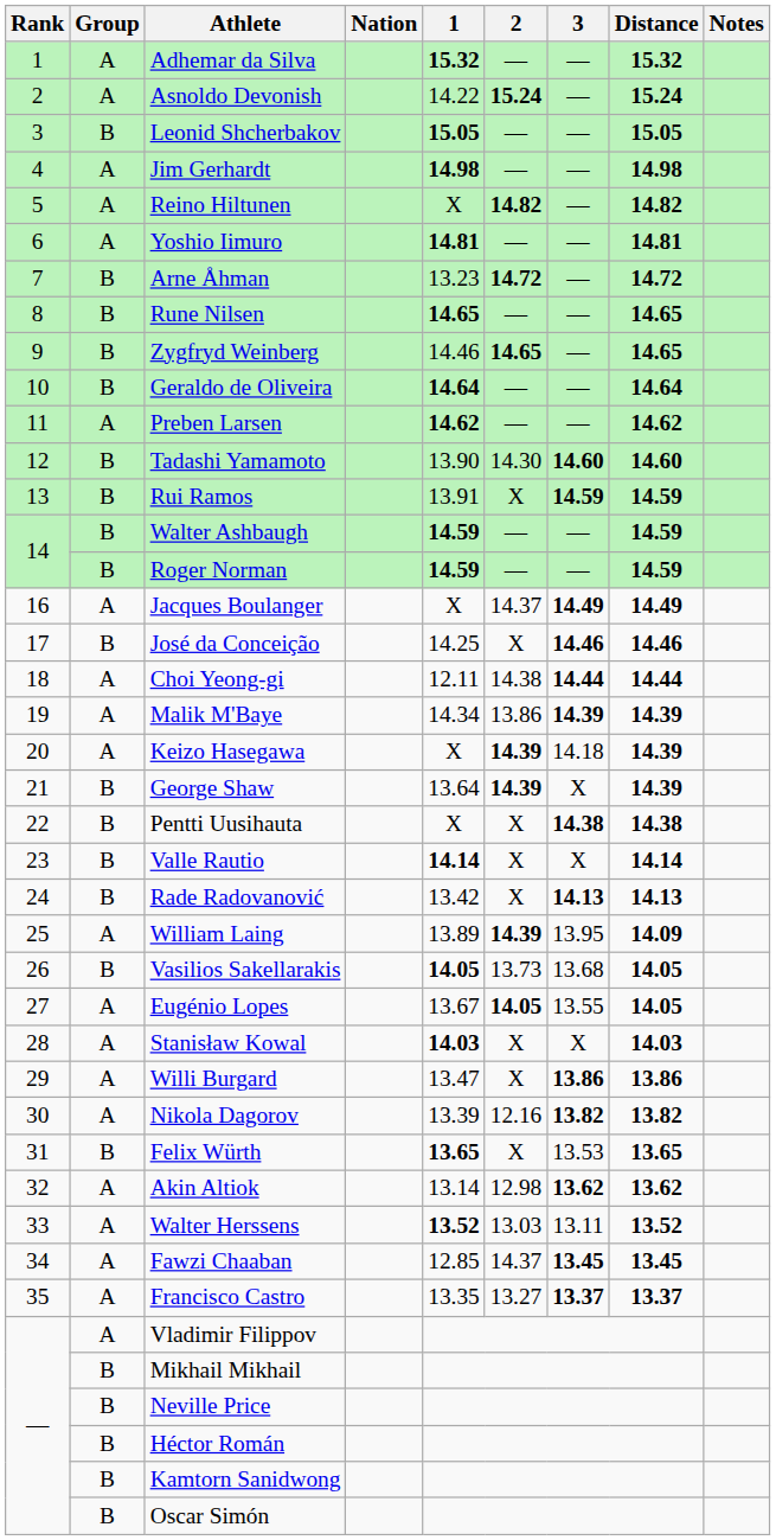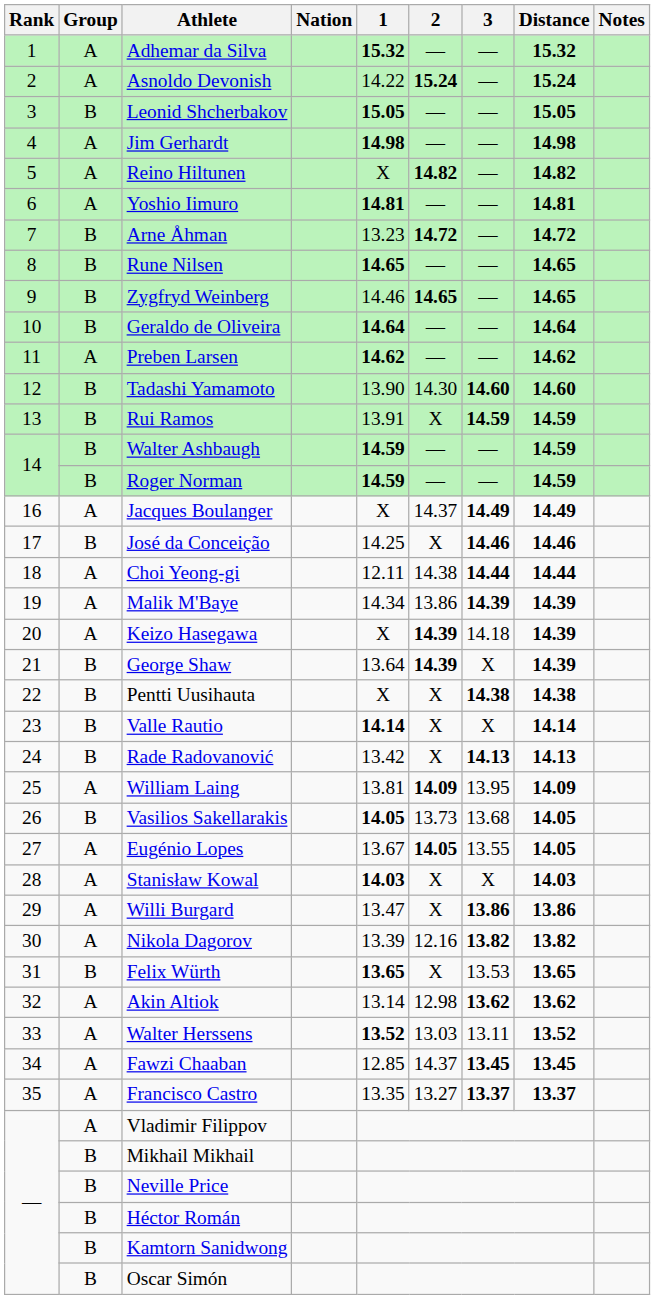 <table class="wikitable sortable" style="text-align:center">
 <tr>
 <th>Rank</th>
 <th>Group</th>
 <th>Athlete</th>
 <th>Nation</th>
 <th>1</th>
 <th>2</th>
 <th>3</th>
 <th>Distance</th>
 <th>Notes</th>
 </tr>
 <tr bgcolor=bbf3bb>
 <td>1</td>
 <td>A</td>
 <td align="left"><a href='#'>Adhemar da Silva</a></td>
 <td align="left"></td>
 <td><strong>15.32</strong></td>
 <td data-sort-value=1.00>—</td>
 <td data-sort-value=1.00>—</td>
 <td><strong>15.32</strong></td>
 <td></td>
 </tr>
 <tr bgcolor=bbf3bb>
 <td>2</td>
 <td>A</td>
 <td align="left"><a href='#'>Asnoldo Devonish</a></td>
 <td align="left"></td>
 <td>14.22</td>
 <td><strong>15.24</strong></td>
 <td data-sort-value=1.00>—</td>
 <td><strong>15.24</strong></td>
 <td></td>
 </tr>
 <tr bgcolor=bbf3bb>
 <td>3</td>
 <td>B</td>
 <td align="left"><a href='#'>Leonid Shcherbakov</a></td>
 <td align="left"></td>
 <td><strong>15.05</strong></td>
 <td data-sort-value=1.00>—</td>
 <td data-sort-value=1.00>—</td>
 <td><strong>15.05</strong></td>
 <td></td>
 </tr>
 <tr bgcolor=bbf3bb>
 <td>4</td>
 <td>A</td>
 <td align="left"><a href='#'>Jim Gerhardt</a></td>
 <td align="left"></td>
 <td><strong>14.98</strong></td>
 <td data-sort-value=1.00>—</td>
 <td data-sort-value=1.00>—</td>
 <td><strong>14.98</strong></td>
 <td></td>
 </tr>
 <tr bgcolor=bbf3bb>
 <td>5</td>
 <td>A</td>
 <td align="left"><a href='#'>Reino Hiltunen</a></td>
 <td align="left"></td>
 <td data-sort-value=1.00>X</td>
 <td><strong>14.82</strong></td>
 <td data-sort-value=1.00>—</td>
 <td><strong>14.82</strong></td>
 <td></td>
 </tr>
 <tr bgcolor=bbf3bb>
 <td>6</td>
 <td>A</td>
 <td align="left"><a href='#'>Yoshio Iimuro</a></td>
 <td align="left"></td>
 <td><strong>14.81</strong></td>
 <td data-sort-value=1.00>—</td>
 <td data-sort-value=1.00>—</td>
 <td><strong>14.81</strong></td>
 <td></td>
 </tr>
 <tr bgcolor=bbf3bb>
 <td>7</td>
 <td>B</td>
 <td align="left"><a href='#'>Arne Åhman</a></td>
 <td align="left"></td>
 <td>13.23</td>
 <td><strong>14.72</strong></td>
 <td data-sort-value=1.00>—</td>
 <td><strong>14.72</strong></td>
 <td></td>
 </tr>
 <tr bgcolor=bbf3bb>
 <td>8</td>
 <td>B</td>
 <td align="left"><a href='#'>Rune Nilsen</a></td>
 <td align="left"></td>
 <td><strong>14.65</strong></td>
 <td data-sort-value=1.00>—</td>
 <td data-sort-value=1.00>—</td>
 <td><strong>14.65</strong></td>
 <td></td>
 </tr>
 <tr bgcolor=bbf3bb>
 <td>9</td>
 <td>B</td>
 <td align="left"><a href='#'>Zygfryd Weinberg</a></td>
 <td align="left"></td>
 <td>14.46</td>
 <td><strong>14.65</strong></td>
 <td data-sort-value=1.00>—</td>
 <td><strong>14.65</strong></td>
 <td></td>
 </tr>
 <tr bgcolor=bbf3bb>
 <td>10</td>
 <td>B</td>
 <td align="left"><a href='#'>Geraldo de Oliveira</a></td>
 <td align="left"></td>
 <td><strong>14.64</strong></td>
 <td data-sort-value=1.00>—</td>
 <td data-sort-value=1.00>—</td>
 <td><strong>14.64</strong></td>
 <td></td>
 </tr>
 <tr bgcolor=bbf3bb>
 <td>11</td>
 <td>A</td>
 <td align="left"><a href='#'>Preben Larsen</a></td>
 <td align="left"></td>
 <td><strong>14.62</strong></td>
 <td data-sort-value=1.00>—</td>
 <td data-sort-value=1.00>—</td>
 <td><strong>14.62</strong></td>
 <td></td>
 </tr>
 <tr bgcolor=bbf3bb>
 <td>12</td>
 <td>B</td>
 <td align="left"><a href='#'>Tadashi Yamamoto</a></td>
 <td align="left"></td>
 <td>13.90</td>
 <td>14.30</td>
 <td><strong>14.60</strong></td>
 <td><strong>14.60</strong></td>
 <td></td>
 </tr>
 <tr bgcolor=bbf3bb>
 <td>13</td>
 <td>B</td>
 <td align="left"><a href='#'>Rui Ramos</a></td>
 <td align="left"></td>
 <td>13.91</td>
 <td data-sort-value=1.00>X</td>
 <td><strong>14.59</strong></td>
 <td><strong>14.59</strong></td>
 <td></td>
 </tr>
 <tr bgcolor=bbf3bb>
 <td rowspan=2>14</td>
 <td>B</td>
 <td align="left"><a href='#'>Walter Ashbaugh</a></td>
 <td align="left"></td>
 <td><strong>14.59</strong></td>
 <td data-sort-value=1.00>—</td>
 <td data-sort-value=1.00>—</td>
 <td><strong>14.59</strong></td>
 <td></td>
 </tr>
 <tr bgcolor=bbf3bb>
 <td>B</td>
 <td align="left"><a href='#'>Roger Norman</a></td>
 <td align="left"></td>
 <td><strong>14.59</strong></td>
 <td data-sort-value=1.00>—</td>
 <td data-sort-value=1.00>—</td>
 <td><strong>14.59</strong></td>
 <td></td>
 </tr>
 <tr>
 <td>16</td>
 <td>A</td>
 <td align="left"><a href='#'>Jacques Boulanger</a></td>
 <td align="left"></td>
 <td data-sort-value=1.00>X</td>
 <td>14.37</td>
 <td><strong>14.49</strong></td>
 <td><strong>14.49</strong></td>
 <td></td>
 </tr>
 <tr>
 <td>17</td>
 <td>B</td>
 <td align="left"><a href='#'>José da Conceição</a></td>
 <td align="left"></td>
 <td>14.25</td>
 <td data-sort-value=1.00>X</td>
 <td><strong>14.46</strong></td>
 <td><strong>14.46</strong></td>
 <td></td>
 </tr>
 <tr>
 <td>18</td>
 <td>A</td>
 <td align="left"><a href='#'>Choi Yeong-gi</a></td>
 <td align="left"></td>
 <td>12.11</td>
 <td>14.38</td>
 <td><strong>14.44</strong></td>
 <td><strong>14.44</strong></td>
 <td></td>
 </tr>
 <tr>
 <td>19</td>
 <td>A</td>
 <td align="left"><a href='#'>Malik M'Baye</a></td>
 <td align="left"></td>
 <td>14.34</td>
 <td>13.86</td>
 <td><strong>14.39</strong></td>
 <td><strong>14.39</strong></td>
 <td></td>
 </tr>
 <tr>
 <td>20</td>
 <td>A</td>
 <td align="left"><a href='#'>Keizo Hasegawa</a></td>
 <td align="left"></td>
 <td data-sort-value=1.00>X</td>
 <td><strong>14.39</strong></td>
 <td>14.18</td>
 <td><strong>14.39</strong></td>
 <td></td>
 </tr>
 <tr>
 <td>21</td>
 <td>B</td>
 <td align="left"><a href='#'>George Shaw</a></td>
 <td align="left"></td>
 <td>13.64</td>
 <td><strong>14.39</strong></td>
 <td data-sort-value=1.00>X</td>
 <td><strong>14.39</strong></td>
 <td></td>
 </tr>
 <tr>
 <td>22</td>
 <td>B</td>
 <td align="left">Pentti Uusihauta</td>
 <td align="left"></td>
 <td data-sort-value=1.00>X</td>
 <td data-sort-value=1.00>X</td>
 <td><strong>14.38</strong></td>
 <td><strong>14.38</strong></td>
 <td></td>
 </tr>
 <tr>
 <td>23</td>
 <td>B</td>
 <td align="left"><a href='#'>Valle Rautio</a></td>
 <td align="left"></td>
 <td><strong>14.14</strong></td>
 <td data-sort-value=1.00>X</td>
 <td data-sort-value=1.00>X</td>
 <td><strong>14.14</strong></td>
 <td></td>
 </tr>
 <tr>
 <td>24</td>
 <td>B</td>
 <td align="left"><a href='#'>Rade Radovanović</a></td>
 <td align="left"></td>
 <td>13.42</td>
 <td data-sort-value=1.00>X</td>
 <td><strong>14.13</strong></td>
 <td><strong>14.13</strong></td>
 <td></td>
 </tr>
 <tr>
 <td>25</td>
 <td>A</td>
 <td align="left"><a href='#'>William Laing</a></td>
 <td align="left"></td>
-<td>13.89</td>
-<td><strong>14.39</strong></td>
+<td>13.81</td>
+<td><strong>14.09</strong></td>
 <td>13.95</td>
 <td><strong>14.09</strong></td>
 <td></td>
 </tr>
 <tr>
 <td>26</td>
 <td>B</td>
 <td align="left"><a href='#'>Vasilios Sakellarakis</a></td>
 <td align="left"></td>
 <td><strong>14.05</strong></td>
 <td>13.73</td>
 <td>13.68</td>
 <td><strong>14.05</strong></td>
 <td></td>
 </tr>
 <tr>
 <td>27</td>
 <td>A</td>
 <td align="left"><a href='#'>Eugénio Lopes</a></td>
 <td align="left"></td>
 <td>13.67</td>
 <td><strong>14.05</strong></td>
 <td>13.55</td>
 <td><strong>14.05</strong></td>
 <td></td>
 </tr>
 <tr>
 <td>28</td>
 <td>A</td>
 <td align="left"><a href='#'>Stanisław Kowal</a></td>
 <td align="left"></td>
 <td><strong>14.03</strong></td>
 <td data-sort-value=1.00>X</td>
 <td data-sort-value=1.00>X</td>
 <td><strong>14.03</strong></td>
 <td></td>
 </tr>
 <tr>
 <td>29</td>
 <td>A</td>
 <td align="left"><a href='#'>Willi Burgard</a></td>
 <td align="left"></td>
 <td>13.47</td>
 <td data-sort-value=1.00>X</td>
 <td><strong>13.86</strong></td>
 <td><strong>13.86</strong></td>
 <td></td>
 </tr>
 <tr>
 <td>30</td>
 <td>A</td>
 <td align="left"><a href='#'>Nikola Dagorov</a></td>
 <td align="left"></td>
 <td>13.39</td>
 <td>12.16</td>
 <td><strong>13.82</strong></td>
 <td><strong>13.82</strong></td>
 <td></td>
 </tr>
 <tr>
 <td>31</td>
 <td>B</td>
 <td align="left"><a href='#'>Felix Würth</a></td>
 <td align="left"></td>
 <td><strong>13.65</strong></td>
 <td data-sort-value=1.00>X</td>
 <td>13.53</td>
 <td><strong>13.65</strong></td>
 <td></td>
 </tr>
 <tr>
 <td>32</td>
 <td>A</td>
 <td align="left"><a href='#'>Akin Altiok</a></td>
 <td align="left"></td>
 <td>13.14</td>
 <td>12.98</td>
 <td><strong>13.62</strong></td>
 <td><strong>13.62</strong></td>
 <td></td>
 </tr>
 <tr>
 <td>33</td>
 <td>A</td>
 <td align="left"><a href='#'>Walter Herssens</a></td>
 <td align="left"></td>
 <td><strong>13.52</strong></td>
 <td>13.03</td>
 <td>13.11</td>
 <td><strong>13.52</strong></td>
 <td></td>
 </tr>
 <tr>
 <td>34</td>
 <td>A</td>
 <td align="left"><a href='#'>Fawzi Chaaban</a></td>
 <td align="left"></td>
 <td>12.85</td>
 <td>14.37</td>
 <td><strong>13.45</strong></td>
 <td><strong>13.45</strong></td>
 <td></td>
 </tr>
 <tr>
 <td>35</td>
 <td>A</td>
 <td align="left"><a href='#'>Francisco Castro</a></td>
 <td align="left"></td>
 <td>13.35</td>
 <td>13.27</td>
 <td><strong>13.37</strong></td>
 <td><strong>13.37</strong></td>
 <td></td>
 </tr>
 <tr>
 <td rowspan=6 data-sort-value=36>—</td>
 <td>A</td>
 <td align=left>Vladimir Filippov</td>
 <td align=left></td>
 <td colspan=4 data-sort-value=0.00></td>
 <td></td>
 </tr>
 <tr>
 <td>B</td>
 <td align=left>Mikhail Mikhail</td>
 <td align=left></td>
 <td colspan=4 data-sort-value=0.00></td>
 <td></td>
 </tr>
 <tr>
 <td>B</td>
 <td align=left><a href='#'>Neville Price</a></td>
 <td align=left></td>
 <td colspan=4 data-sort-value=0.00></td>
 <td></td>
 </tr>
 <tr>
 <td>B</td>
 <td align=left><a href='#'>Héctor Román</a></td>
 <td align=left></td>
 <td colspan=4 data-sort-value=0.00></td>
 <td></td>
 </tr>
 <tr>
 <td>B</td>
 <td align=left><a href='#'>Kamtorn Sanidwong</a></td>
 <td align=left></td>
 <td colspan=4 data-sort-value=0.00></td>
 <td></td>
 </tr>
 <tr>
 <td>B</td>
 <td align=left>Oscar Simón</td>
 <td align=left></td>
 <td colspan=4 data-sort-value=0.00></td>
 <td></td>
 </tr>
 </table>
